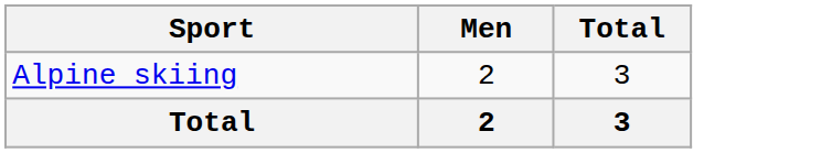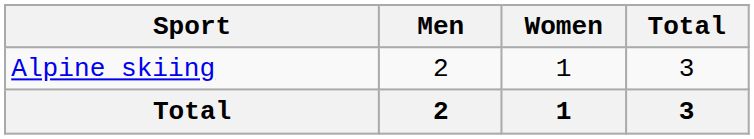 <table class="wikitable sortable" style="text-align:center;">
 <tr>
 <th width=180>Sport</th>
 <th width=55>Men</th>
+<th width=55>Women</th>
 <th width=55>Total</th>
 </tr>
 <tr>
 <td align=left><a href='#'>Alpine skiing</a></td>
 <td>2</td>
+<td>1</td>
 <td>3</td>
 </tr>
 <tr>
 <th>Total</th>
 <th>2</th>
+<th>1</th>
 <th>3</th>
 </tr>
 </table>
